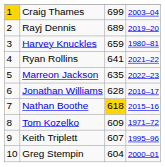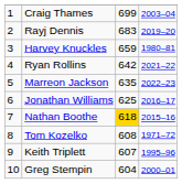 <table class="wikitable">
 <tr>
 </tr>
 <tr>
-<td style="background: gold;">1</td>
+<td>1</td>
 <td>Craig Thames</td>
 <td>699</td>
 <td style="font-size:80%;"><a href='#'>2003–04</a></td>
 </tr>
 <tr>
 <td>2</td>
 <td>Rayj Dennis</td>
-<td>689</td>
+<td>683</td>
 <td style="font-size:80%;"><a href='#'>2019–20</a></td>
 </tr>
 <tr>
 <td>3</td>
 <td><a href='#'>Harvey Knuckles</a></td>
 <td>659</td>
 <td style="font-size:80%;"><a href='#'>1980–81</a></td>
 </tr>
 <tr>
 <td>4</td>
 <td>Ryan Rollins</td>
-<td>641</td>
+<td>642</td>
 <td style="font-size:80%;"><a href='#'>2021–22</a></td>
 </tr>
 <tr>
 <td>5</td>
 <td><a href='#'>Marreon Jackson</a></td>
 <td>635</td>
 <td style="font-size:80%;"><a href='#'>2022–23</a></td>
 </tr>
 <tr>
 <td>6</td>
 <td><a href='#'>Jonathan Williams</a></td>
-<td>628</td>
+<td>625</td>
 <td style="font-size:80%;"><a href='#'>2016–17</a></td>
 </tr>
 <tr>
 <td>7</td>
 <td><a href='#'>Nathan Boothe</a></td>
 <td style="background: gold;">618</td>
 <td style="font-size:80%;"><a href='#'>2015–16</a></td>
 </tr>
 <tr>
 <td>8</td>
 <td><a href='#'>Tom Kozelko</a></td>
-<td>609</td>
+<td>608</td>
 <td style="font-size:80%;"><a href='#'>1971–72</a></td>
 </tr>
 <tr>
 <td>9</td>
 <td>Keith Triplett</td>
 <td>607</td>
 <td style="font-size:80%;"><a href='#'>1995–96</a></td>
 </tr>
 <tr>
 <td>10</td>
 <td>Greg Stempin</td>
 <td>604</td>
 <td style="font-size:80%;"><a href='#'>2000–01</a></td>
 </tr>
 </table>
